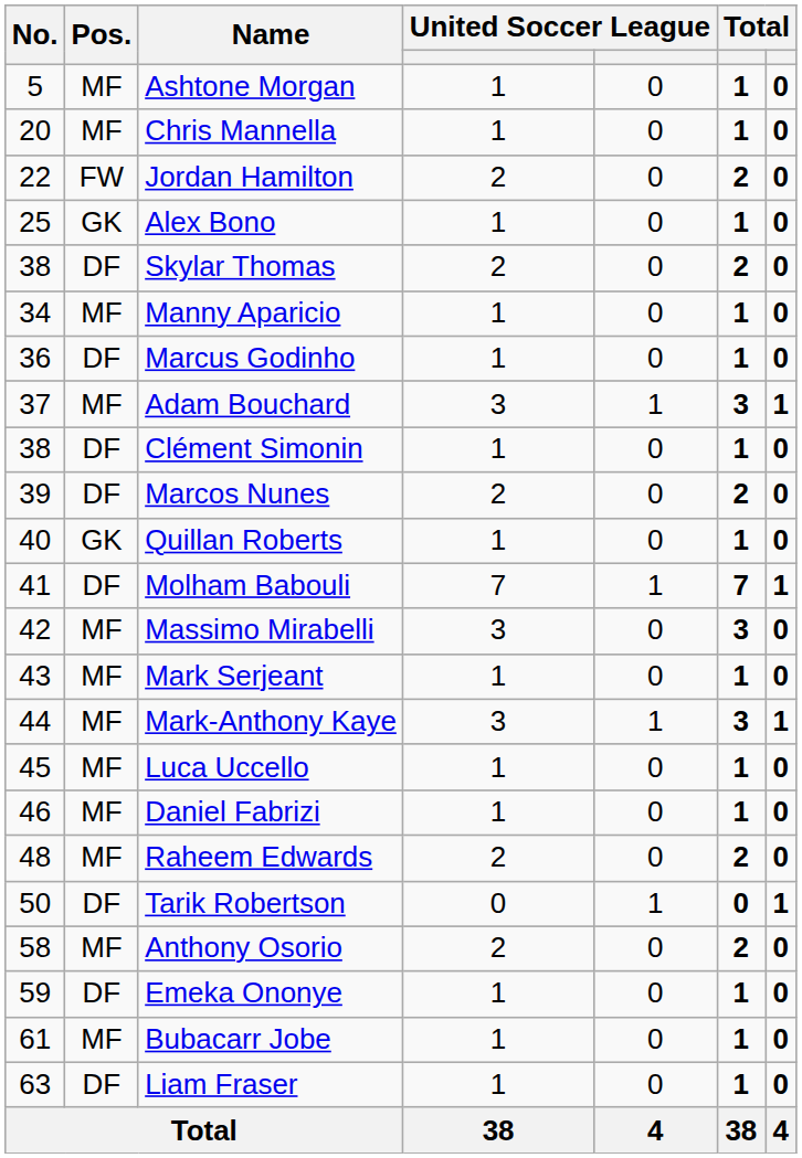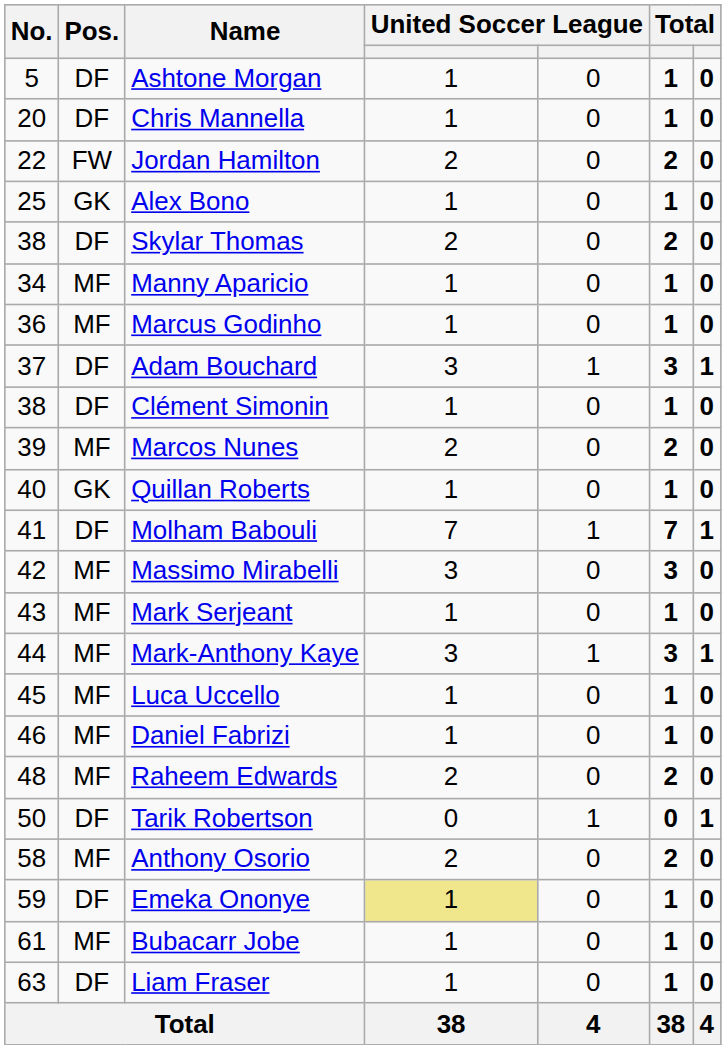 <table class="wikitable sortable" style="text-align: center;">
 <tr>
 <th rowspan="2">No.</th>
 <th rowspan="2">Pos.</th>
 <th rowspan="2">Name</th>
 <th colspan="2">United Soccer League</th>
 <th colspan="2"><strong>Total</strong></th>
 </tr>
 <tr>
 <th></th>
 <th></th>
 <th></th>
 <th></th>
 </tr>
 <tr>
 <td>5</td>
-<td>MF</td>
+<td>DF</td>
 <td align=left> <a href='#'>Ashtone Morgan</a></td>
 <td>1</td>
 <td>0</td>
 <td><strong>1</strong></td>
 <td><strong>0</strong></td>
 </tr>
 <tr>
 <td>20</td>
-<td>MF</td>
+<td>DF</td>
 <td align=left> <a href='#'>Chris Mannella</a></td>
 <td>1</td>
 <td>0</td>
 <td><strong>1</strong></td>
 <td><strong>0</strong></td>
 </tr>
 <tr>
 <td>22</td>
 <td>FW</td>
 <td align=left> <a href='#'>Jordan Hamilton</a></td>
 <td>2</td>
 <td>0</td>
 <td><strong>2</strong></td>
 <td><strong>0</strong></td>
 </tr>
 <tr>
 <td>25</td>
 <td>GK</td>
 <td align=left> <a href='#'>Alex Bono</a></td>
 <td>1</td>
 <td>0</td>
 <td><strong>1</strong></td>
 <td><strong>0</strong></td>
 </tr>
 <tr>
 <td>38</td>
 <td>DF</td>
 <td align=left> <a href='#'>Skylar Thomas</a></td>
 <td>2</td>
 <td>0</td>
 <td><strong>2</strong></td>
 <td><strong>0</strong></td>
 </tr>
 <tr>
 <td>34</td>
 <td>MF</td>
 <td align=left> <a href='#'>Manny Aparicio</a></td>
 <td>1</td>
 <td>0</td>
 <td><strong>1</strong></td>
 <td><strong>0</strong></td>
 </tr>
 <tr>
 <td>36</td>
-<td>DF</td>
+<td>MF</td>
 <td align=left> <a href='#'>Marcus Godinho</a></td>
 <td>1</td>
 <td>0</td>
 <td><strong>1</strong></td>
 <td><strong>0</strong></td>
 </tr>
 <tr>
 <td>37</td>
-<td>MF</td>
+<td>DF</td>
 <td align=left> <a href='#'>Adam Bouchard</a></td>
 <td>3</td>
 <td>1</td>
 <td><strong>3</strong></td>
 <td><strong>1</strong></td>
 </tr>
 <tr>
 <td>38</td>
 <td>DF</td>
 <td align=left> <a href='#'>Clément Simonin</a></td>
 <td>1</td>
 <td>0</td>
 <td><strong>1</strong></td>
 <td><strong>0</strong></td>
 </tr>
 <tr>
 <td>39</td>
-<td>DF</td>
+<td>MF</td>
 <td align=left> <a href='#'>Marcos Nunes</a></td>
 <td>2</td>
 <td>0</td>
 <td><strong>2</strong></td>
 <td><strong>0</strong></td>
 </tr>
 <tr>
 <td>40</td>
 <td>GK</td>
 <td align=left> <a href='#'>Quillan Roberts</a></td>
 <td>1</td>
 <td>0</td>
 <td><strong>1</strong></td>
 <td><strong>0</strong></td>
 </tr>
 <tr>
 <td>41</td>
 <td>DF</td>
 <td align=left> <a href='#'>Molham Babouli</a></td>
 <td>7</td>
 <td>1</td>
 <td><strong>7</strong></td>
 <td><strong>1</strong></td>
 </tr>
 <tr>
 <td>42</td>
 <td>MF</td>
 <td align=left> <a href='#'>Massimo Mirabelli</a></td>
 <td>3</td>
 <td>0</td>
 <td><strong>3</strong></td>
 <td><strong>0</strong></td>
 </tr>
 <tr>
 <td>43</td>
 <td>MF</td>
 <td align=left> <a href='#'>Mark Serjeant</a></td>
 <td>1</td>
 <td>0</td>
 <td><strong>1</strong></td>
 <td><strong>0</strong></td>
 </tr>
 <tr>
 <td>44</td>
 <td>MF</td>
 <td align=left> <a href='#'>Mark-Anthony Kaye</a></td>
 <td>3</td>
 <td>1</td>
 <td><strong>3</strong></td>
 <td><strong>1</strong></td>
 </tr>
 <tr>
 <td>45</td>
 <td>MF</td>
 <td align=left> <a href='#'>Luca Uccello</a></td>
 <td>1</td>
 <td>0</td>
 <td><strong>1</strong></td>
 <td><strong>0</strong></td>
 </tr>
 <tr>
 <td>46</td>
 <td>MF</td>
 <td align=left> <a href='#'>Daniel Fabrizi</a></td>
 <td>1</td>
 <td>0</td>
 <td><strong>1</strong></td>
 <td><strong>0</strong></td>
 </tr>
 <tr>
 <td>48</td>
 <td>MF</td>
 <td align=left> <a href='#'>Raheem Edwards</a></td>
 <td>2</td>
 <td>0</td>
 <td><strong>2</strong></td>
 <td><strong>0</strong></td>
 </tr>
 <tr>
 <td>50</td>
 <td>DF</td>
 <td align=left> <a href='#'>Tarik Robertson</a></td>
 <td>0</td>
 <td>1</td>
 <td><strong>0</strong></td>
 <td><strong>1</strong></td>
 </tr>
 <tr>
 <td>58</td>
 <td>MF</td>
 <td align=left> <a href='#'>Anthony Osorio</a></td>
 <td>2</td>
 <td>0</td>
 <td><strong>2</strong></td>
 <td><strong>0</strong></td>
 </tr>
 <tr>
 <td>59</td>
 <td>DF</td>
 <td align=left> <a href='#'>Emeka Ononye</a></td>
-<td>1</td>
+<td style="background: khaki;">1</td>
 <td>0</td>
 <td><strong>1</strong></td>
 <td><strong>0</strong></td>
 </tr>
 <tr>
 <td>61</td>
 <td>MF</td>
 <td align=left> <a href='#'>Bubacarr Jobe</a></td>
 <td>1</td>
 <td>0</td>
 <td><strong>1</strong></td>
 <td><strong>0</strong></td>
 </tr>
 <tr>
 <td>63</td>
 <td>DF</td>
 <td align=left> <a href='#'>Liam Fraser</a></td>
 <td>1</td>
 <td>0</td>
 <td><strong>1</strong></td>
 <td><strong>0</strong></td>
 </tr>
 <tr>
 <th colspan=3>Total</th>
 <th>38</th>
 <th>4</th>
 <th>38</th>
 <th>4</th>
 </tr>
 </table>
